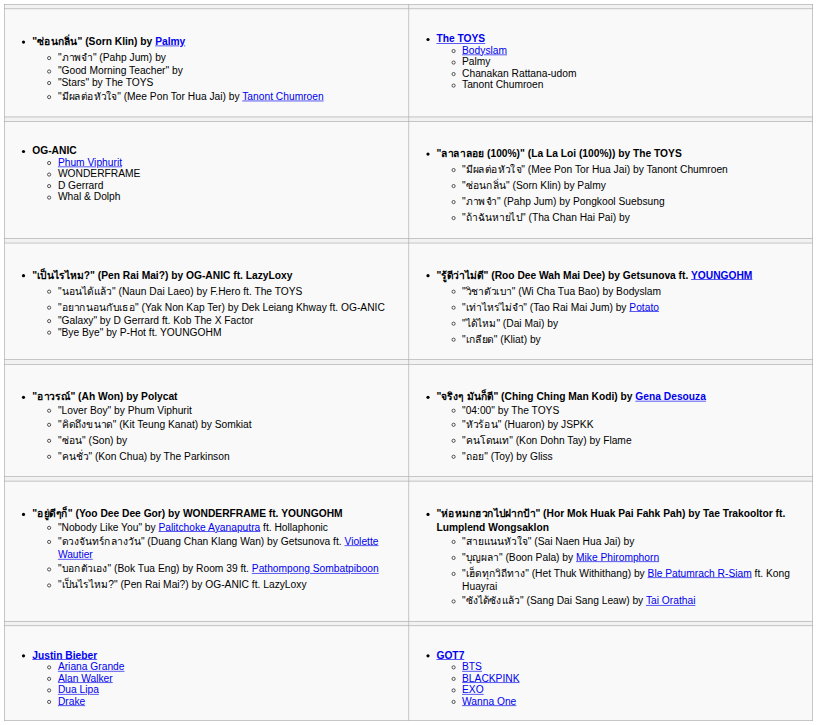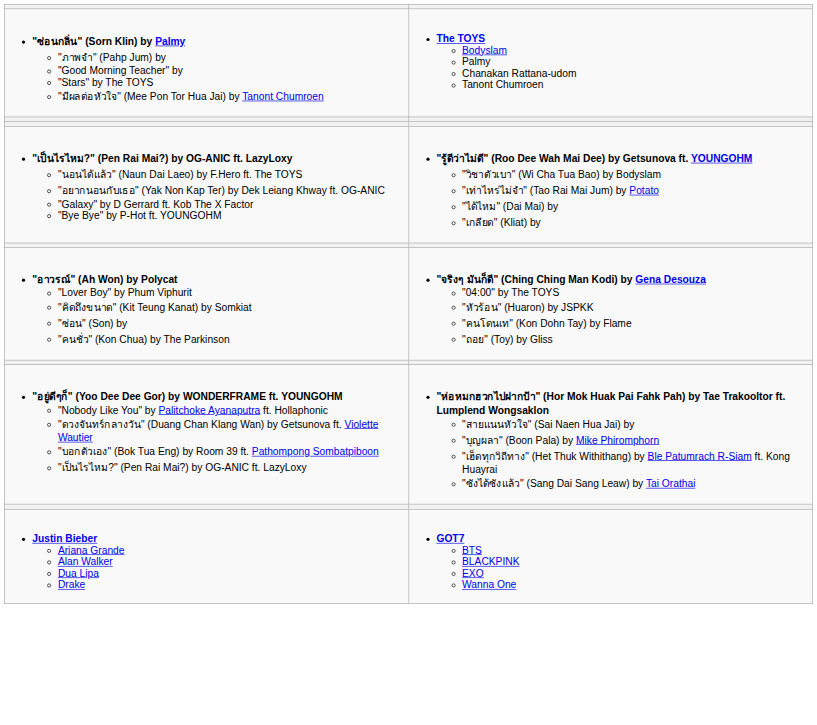 <table class=wikitable width="100%">
 <tr>
 <th></th>
 <th></th>
 </tr>
 <tr>
 <td valign="top" width="50%"><br><ul><li><strong>"ซ่อนกลิ่น" (Sorn Klin) by <a href='#'>Palmy</a></strong><ul><li>"ภาพจำ" (Pahp Jum) by </li><li>"Good Morning Teacher" by </li><li>"Stars" by The TOYS</li><li>"มีผลต่อหัวใจ" (Mee Pon Tor Hua Jai) by <a href='#'>Tanont Chumroen</a></li></ul></li></ul></td>
 <td valign="top" width="50%"><br><ul><li><strong><a href='#'>The TOYS</a></strong><ul><li><a href='#'>Bodyslam</a></li><li>Palmy</li><li>Chanakan Rattana-udom</li><li>Tanont Chumroen</li></ul></li></ul></td>
 </tr>
 <tr>
 <th></th>
 <th></th>
-</tr>
-<tr>
-<td valign="top" width="50%"><br><ul><li><strong>OG-ANIC</strong><ul><li><a href='#'>Phum Viphurit</a></li><li>WONDERFRAME</li><li>D Gerrard</li><li>Whal & Dolph</li></ul></li></ul></td>
-<td valign="top" width="50%"><br><ul><li><strong>"ลาลาลอย (100%)" (La La Loi (100%)) by The TOYS</strong><ul><li>"มีผลต่อหัวใจ" (Mee Pon Tor Hua Jai) by Tanont Chumroen</li><li>"ซ่อนกลิ่น" (Sorn Klin) by Palmy</li><li>"ภาพจำ" (Pahp Jum) by Pongkool Suebsung</li><li>"ถ้าฉันหายไป" (Tha Chan Hai Pai) by </li></ul></li></ul></td>
 </tr>
 <tr>
 <th></th>
 <th></th>
 </tr>
 <tr>
 <td valign="top" width="50%"><br><ul><li><strong>"เป็นไรไหม?" (Pen Rai Mai?) by OG-ANIC ft. LazyLoxy</strong><ul><li>"นอนได้แล้ว" (Naun Dai Laeo) by F.Hero ft. The TOYS</li><li>"อยากนอนกับเธอ" (Yak Non Kap Ter) by Dek Leiang Khway ft. OG-ANIC</li><li>"Galaxy" by D Gerrard ft. Kob The X Factor</li><li>"Bye Bye" by P-Hot ft. YOUNGOHM</li></ul></li></ul></td>
 <td valign="top" width="50%"><br><ul><li><strong>"รู้ดีว่าไม่ดี" (Roo Dee Wah Mai Dee) by Getsunova ft. <a href='#'>YOUNGOHM</a></strong><ul><li>"วิชาตัวเบา" (Wi Cha Tua Bao) by Bodyslam</li><li>"เท่าไหร่ไม่จำ" (Tao Rai Mai Jum) by <a href='#'>Potato</a></li><li>"ได้ไหม" (Dai Mai) by </li><li>"เกลียด" (Kliat) by </li></ul></li></ul></td>
 </tr>
 <tr>
 <th></th>
 <th></th>
 </tr>
 <tr>
 <td valign="top" width="50%"><br><ul><li><strong>"อาวรณ์" (Ah Won) by Polycat</strong><ul><li>"Lover Boy" by Phum Viphurit</li><li>"คิดถึงขนาด" (Kit Teung Kanat) by Somkiat</li><li>"ซ่อน" (Son) by </li><li>"คนชั่ว" (Kon Chua) by The Parkinson</li></ul></li></ul></td>
 <td valign="top" width="50%"><br><ul><li><strong>"จริงๆ มันก็ดี" (Ching Ching Man Kodi) by <a href='#'>Gena Desouza</a></strong><ul><li>"04:00" by The TOYS</li><li>"หัวร้อน" (Huaron) by JSPKK</li><li>"คนโดนเท" (Kon Dohn Tay) by Flame</li><li>"ถอย" (Toy) by Gliss</li></ul></li></ul></td>
 </tr>
 <tr>
 <th></th>
 <th></th>
 </tr>
 <tr>
 <td valign="top" width="50%"><br><ul><li><strong>"อยู่ดีๆก็" (Yoo Dee Dee Gor) by WONDERFRAME ft. YOUNGOHM</strong><ul><li>"Nobody Like You" by <a href='#'>Palitchoke Ayanaputra</a> ft. Hollaphonic</li><li>"ดวงจันทร์กลางวัน" (Duang Chan Klang Wan) by Getsunova ft. <a href='#'>Violette Wautier</a></li><li>"บอกตัวเอง" (Bok Tua Eng) by Room 39 ft. <a href='#'>Pathompong Sombatpiboon</a></li><li>"เป็นไรไหม?" (Pen Rai Mai?) by OG-ANIC ft. LazyLoxy</li></ul></li></ul></td>
 <td valign="top" width="50%"><br><ul><li><strong>"ห่อหมกฮวกไปฝากป้า" (Hor Mok Huak Pai Fahk Pah) by Tae Trakooltor ft. Lumplend Wongsaklon</strong><ul><li>"สายแนนหัวใจ" (Sai Naen Hua Jai) by </li><li>"บุญผลา" (Boon Pala) by <a href='#'>Mike Phiromphorn</a></li><li>"เฮ็ดทุกวิถีทาง" (Het Thuk Withithang) by <a href='#'>Ble Patumrach R-Siam</a> ft. Kong Huayrai</li><li>"ซังได้ซังแล้ว" (Sang Dai Sang Leaw) by <a href='#'>Tai Orathai</a></li></ul></li></ul></td>
 </tr>
 <tr>
 <th></th>
 <th></th>
 </tr>
 <tr>
 <td valign="top" width="50%"><br><ul><li><strong><a href='#'>Justin Bieber</a></strong><ul><li><a href='#'>Ariana Grande</a></li><li><a href='#'>Alan Walker</a></li><li><a href='#'>Dua Lipa</a></li><li><a href='#'>Drake</a></li></ul></li></ul></td>
 <td valign="top" width="50%"><br><ul><li><strong><a href='#'>GOT7</a></strong><ul><li><a href='#'>BTS</a></li><li><a href='#'>BLACKPINK</a></li><li><a href='#'>EXO</a></li><li><a href='#'>Wanna One</a></li></ul></li></ul></td>
 </tr>
 </table>
